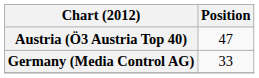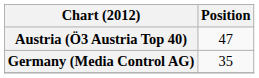 <table class="wikitable sortable plainrowheaders" style="text-align:center;">
 <tr>
 <th>Chart (2012)</th>
 <th>Position</th>
 </tr>
 <tr>
 <th scope="row">Austria (Ö3 Austria Top 40)</th>
 <td style="text-align:center;">47</td>
 </tr>
 <tr>
 <th scope="row">Germany (Media Control AG)</th>
-<td style="text-align:center;">33</td>
+<td style="text-align:center;">35</td>
 </tr>
 <tr>
 </tr>
 </table>
